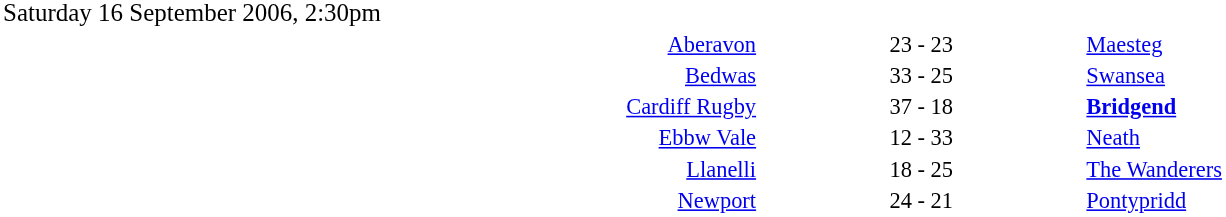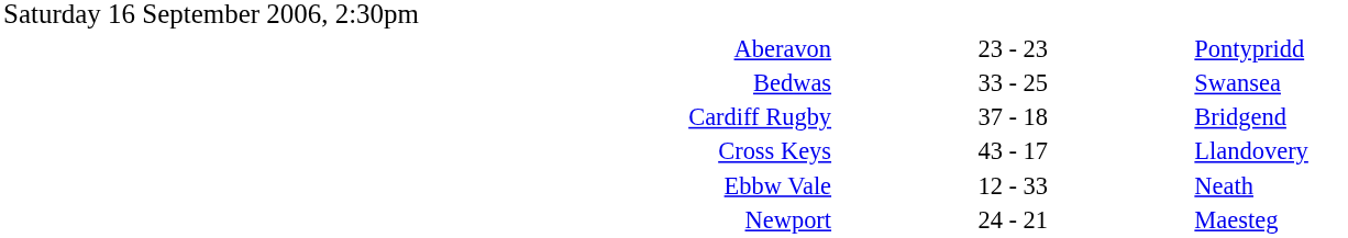 <table style="width:70%;" cellspacing="1">
 <tr>
 <th width=35%></th>
 <th width=15%></th>
 <th></th>
 </tr>
 <tr>
 <td>Saturday 16 September 2006, 2:30pm</td>
 </tr>
 <tr style=font-size:90%>
 <td align=right><a href='#'>Aberavon</a></td>
 <td align=center>23 - 23</td>
-<td><a href='#'>Maesteg</a></td>
+<td><a href='#'>Pontypridd</a></td>
 </tr>
 <tr style=font-size:90%>
 <td align=right><a href='#'>Bedwas</a></td>
 <td align=center>33 - 25</td>
 <td><a href='#'>Swansea</a></td>
 </tr>
 <tr style=font-size:90%>
 <td align=right><a href='#'>Cardiff Rugby</a></td>
 <td align=center>37 - 18</td>
-<td><strong><a href='#'>Bridgend</a></strong></td>
+<td><a href='#'>Bridgend</a></td>
+</tr>
+<tr style=font-size:90%>
+<td align=right><a href='#'>Cross Keys</a></td>
+<td align=center>43 - 17</td>
+<td><a href='#'>Llandovery</a></td>
 </tr>
 <tr style=font-size:90%>
 <td align=right><a href='#'>Ebbw Vale</a></td>
 <td align=center>12 - 33</td>
 <td><a href='#'>Neath</a></td>
 </tr>
 <tr style=font-size:90%>
-<td align=right><a href='#'>Llanelli</a></td>
-<td align=center>18 - 25</td>
-<td><a href='#'>The Wanderers</a></td>
-</tr>
-<tr style=font-size:90%>
 <td align=right><a href='#'>Newport</a></td>
 <td align=center>24 - 21</td>
-<td><a href='#'>Pontypridd</a></td>
+<td><a href='#'>Maesteg</a></td>
 </tr>
 </table>
